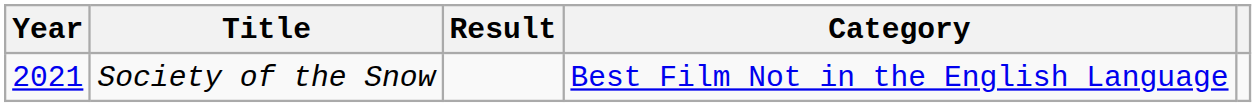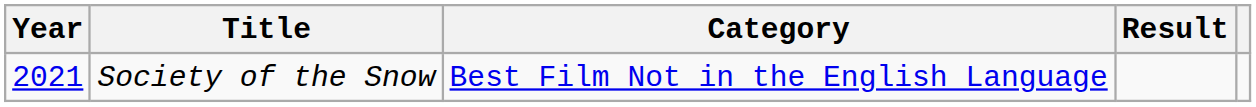 <table class="wikitable">
 <tr>
 <th>Year</th>
 <th>Title</th>
+<th>Category</th>
 <th>Result</th>
-<th>Category</th>
 <th></th>
 </tr>
 <tr>
 <td><a href='#'>2021</a></td>
 <td><em>Society of the Snow</em></td>
+<td><a href='#'>Best Film Not in the English Language</a></td>
 <td></td>
-<td><a href='#'>Best Film Not in the English Language</a></td>
 <td></td>
 </tr>
 </table>
